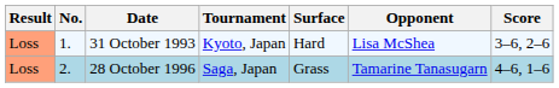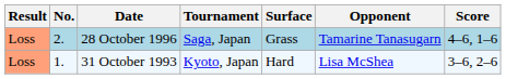 <table class="sortable wikitable" style=font-size:97%>
 <tr>
 <th>Result</th>
 <th>No.</th>
 <th>Date</th>
 <th>Tournament</th>
 <th>Surface</th>
 <th>Opponent</th>
 <th>Score</th>
 </tr>
+<tr style="background:lightblue;">
+<td style="background:#ffa07a;">Loss</td>
+<td>2.</td>
+<td>28 October 1996</td>
+<td><a href='#'>Saga</a>, Japan</td>
+<td>Grass</td>
+<td> <a href='#'>Tamarine Tanasugarn</a></td>
+<td>4–6, 1–6</td>
+</tr>
 <tr bgcolor="#f0f8ff">
 <td style="background:#ffa07a;">Loss</td>
 <td>1.</td>
 <td>31 October 1993</td>
 <td><a href='#'>Kyoto</a>, Japan</td>
 <td>Hard</td>
 <td> <a href='#'>Lisa McShea</a></td>
 <td>3–6, 2–6</td>
 </tr>
-<tr style="background:lightblue;">
-<td style="background:#ffa07a;">Loss</td>
-<td>2.</td>
-<td>28 October 1996</td>
-<td><a href='#'>Saga</a>, Japan</td>
-<td>Grass</td>
-<td> <a href='#'>Tamarine Tanasugarn</a></td>
-<td>4–6, 1–6</td>
-</tr>
 </table>
